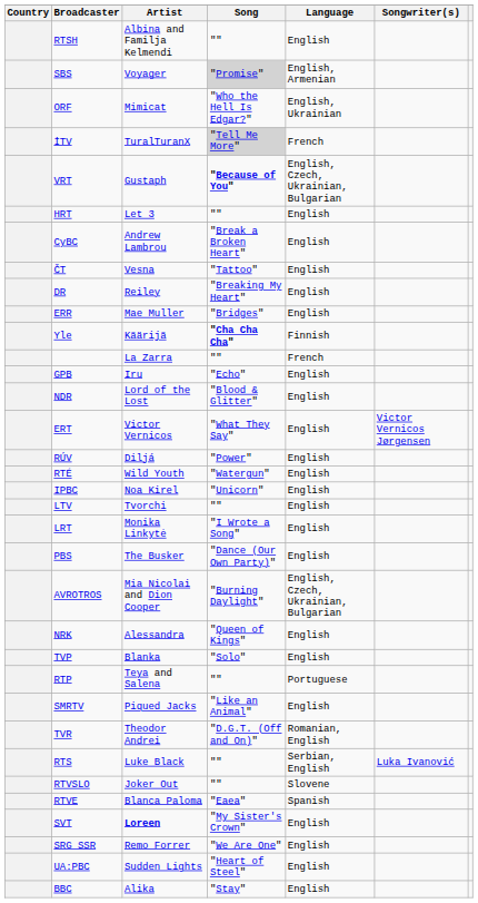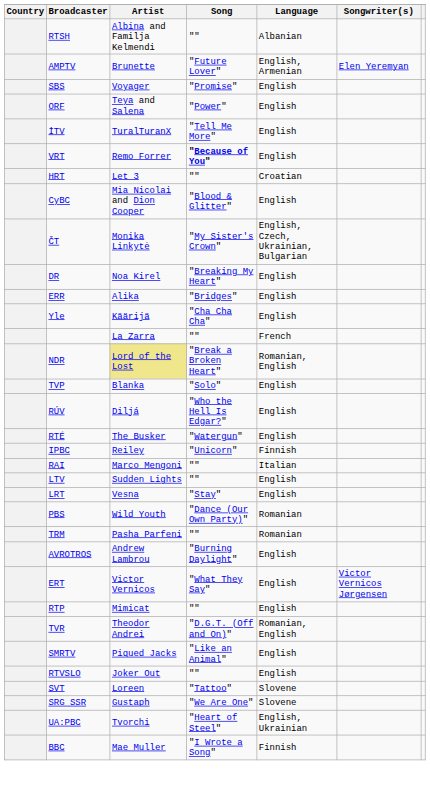 <table class="wikitable plainrowheaders sticky-header">
 <tr>
 </tr>
 <tr>
 <th scope="col">Country</th>
 <th scope="col">Broadcaster</th>
 <th scope="col">Artist</th>
 <th scope="col">Song</th>
 <th scope="col">Language</th>
 <th scope="col">Songwriter(s)</th>
 <th scope="col"></th>
 </tr>
 <tr>
 <th scope="row"></th>
 <td><a href='#'>RTSH</a></td>
 <td><a href='#'>Albina</a> and Familja Kelmendi</td>
 <td>""</td>
+<td>Albanian</td>
+<td></td>
+<td style="text-align:center"></td>
+</tr>
+<tr>
+<th scope="row"></th>
+<td><a href='#'>AMPTV</a></td>
+<td><a href='#'>Brunette</a></td>
+<td>"<a href='#'>Future Lover</a>"</td>
+<td>English, Armenian</td>
+<td><a href='#'>Elen Yeremyan</a></td>
+<td style="text-align:center"></td>
+</tr>
+<tr>
+<th scope="row"></th>
+<td><a href='#'>SBS</a></td>
+<td><a href='#'>Voyager</a></td>
+<td>"<a href='#'>Promise</a>"</td>
 <td>English</td>
 <td></td>
 <td style="text-align:center"></td>
 </tr>
 <tr>
 <th scope="row"></th>
-<td><a href='#'>SBS</a></td>
-<td><a href='#'>Voyager</a></td>
-<td style="background: lightgrey;">"<a href='#'>Promise</a>"</td>
-<td>English, Armenian</td>
-<td></td>
-<td style="text-align:center"></td>
-</tr>
-<tr>
-<th scope="row"></th>
 <td><a href='#'>ORF</a></td>
-<td><a href='#'>Mimicat</a></td>
-<td>"<a href='#'>Who the Hell Is Edgar?</a>"</td>
-<td>English, Ukrainian</td>
+<td><a href='#'>Teya</a> and <a href='#'>Salena</a></td>
+<td>"<a href='#'>Power</a>"</td>
+<td>English</td>
 <td></td>
 <td style="text-align:center"></td>
 </tr>
 <tr>
 <th scope="row"></th>
 <td><a href='#'>İTV</a></td>
 <td><a href='#'>TuralTuranX</a></td>
-<td style="background: lightgrey;">"<a href='#'>Tell Me More</a>"</td>
-<td>French</td>
+<td>"<a href='#'>Tell Me More</a>"</td>
+<td>English</td>
 <td></td>
 <td style="text-align:center"></td>
 </tr>
 <tr>
 <th scope="row"></th>
 <td><a href='#'>VRT</a></td>
-<td><a href='#'>Gustaph</a></td>
+<td><a href='#'>Remo Forrer</a></td>
 <td><strong>"<a href='#'>Because of You</a>"</strong></td>
-<td>English, Czech, Ukrainian, Bulgarian</td>
+<td>English</td>
 <td></td>
 <td style="text-align:center"></td>
 </tr>
 <tr>
 <th scope="row"></th>
 <td><a href='#'>HRT</a></td>
 <td><a href='#'>Let 3</a></td>
 <td>""</td>
-<td>English</td>
+<td>Croatian</td>
 <td></td>
 <td style="text-align:center"></td>
 </tr>
 <tr>
 <th scope="row"></th>
 <td><a href='#'>CyBC</a></td>
-<td><a href='#'>Andrew Lambrou</a></td>
-<td>"<a href='#'>Break a Broken Heart</a>"</td>
+<td><a href='#'>Mia Nicolai</a> and <a href='#'>Dion Cooper</a></td>
+<td>"<a href='#'>Blood & Glitter</a>"</td>
 <td>English</td>
 <td></td>
 <td style="text-align:center"></td>
 </tr>
 <tr>
 <th scope="row"></th>
 <td><a href='#'>ČT</a></td>
-<td><a href='#'>Vesna</a></td>
-<td>"<a href='#'>Tattoo</a>"</td>
-<td>English</td>
+<td><a href='#'>Monika Linkytė</a></td>
+<td>"<a href='#'>My Sister's Crown</a>"</td>
+<td>English, Czech, Ukrainian, Bulgarian</td>
 <td></td>
 <td style="text-align:center"></td>
 </tr>
 <tr>
 <th scope="row"></th>
 <td><a href='#'>DR</a></td>
-<td><a href='#'>Reiley</a></td>
+<td><a href='#'>Noa Kirel</a></td>
 <td>"<a href='#'>Breaking My Heart</a>"</td>
 <td>English</td>
 <td></td>
 <td style="text-align:center"></td>
 </tr>
 <tr>
 <th scope="row"></th>
 <td><a href='#'>ERR</a></td>
-<td><a href='#'>Mae Muller</a></td>
+<td><a href='#'>Alika</a></td>
 <td>"<a href='#'>Bridges</a>"</td>
 <td>English</td>
 <td></td>
 <td style="text-align:center"></td>
 </tr>
 <tr>
 <th scope="row"></th>
 <td><a href='#'>Yle</a></td>
 <td><a href='#'>Käärijä</a></td>
-<td><strong>"<a href='#'>Cha Cha Cha</a>"</strong></td>
-<td>Finnish</td>
+<td>"<a href='#'>Cha Cha Cha</a>"</td>
+<td>English</td>
 <td></td>
 <td style="text-align:center"></td>
 </tr>
 <tr>
 <th scope="row"></th>
 <td></td>
 <td><a href='#'>La Zarra</a></td>
 <td>""</td>
 <td>French</td>
 <td></td>
 <td style="text-align:center"></td>
 </tr>
 <tr>
 <th scope="row"></th>
-<td><a href='#'>GPB</a></td>
-<td><a href='#'>Iru</a></td>
-<td>"<a href='#'>Echo</a>"</td>
+<td><a href='#'>NDR</a></td>
+<td style="background: khaki;"><a href='#'>Lord of the Lost</a></td>
+<td>"<a href='#'>Break a Broken Heart</a>"</td>
+<td>Romanian, English</td>
+<td></td>
+<td style="text-align:center"></td>
+</tr>
+<tr>
+<th scope="row"></th>
+<td><a href='#'>TVP</a></td>
+<td><a href='#'>Blanka</a></td>
+<td>"<a href='#'>Solo</a>"</td>
 <td>English</td>
 <td></td>
 <td style="text-align:center"></td>
 </tr>
 <tr>
 <th scope="row"></th>
-<td><a href='#'>NDR</a></td>
-<td><a href='#'>Lord of the Lost</a></td>
-<td>"<a href='#'>Blood & Glitter</a>"</td>
+<td><a href='#'>RÚV</a></td>
+<td><a href='#'>Diljá</a></td>
+<td>"<a href='#'>Who the Hell Is Edgar?</a>"</td>
+<td>English</td>
+<td></td>
+<td style="text-align:center"></td>
+</tr>
+<tr>
+<th scope="row"></th>
+<td><a href='#'>RTÉ</a></td>
+<td><a href='#'>The Busker</a></td>
+<td>"<a href='#'>Watergun</a>"</td>
+<td>English</td>
+<td></td>
+<td style="text-align:center"></td>
+</tr>
+<tr>
+<th scope="row"></th>
+<td><a href='#'>IPBC</a></td>
+<td><a href='#'>Reiley</a></td>
+<td>"<a href='#'>Unicorn</a>"</td>
+<td>Finnish</td>
+<td></td>
+<td style="text-align:center"></td>
+</tr>
+<tr>
+<th scope="row"></th>
+<td><a href='#'>RAI</a></td>
+<td><a href='#'>Marco Mengoni</a></td>
+<td>""</td>
+<td>Italian</td>
+<td></td>
+<td style="text-align:center"></td>
+</tr>
+<tr>
+<th scope="row"></th>
+<td><a href='#'>LTV</a></td>
+<td><a href='#'>Sudden Lights</a></td>
+<td>""</td>
+<td>English</td>
+<td></td>
+<td style="text-align:center"></td>
+</tr>
+<tr>
+<th scope="row"></th>
+<td><a href='#'>LRT</a></td>
+<td><a href='#'>Vesna</a></td>
+<td>"<a href='#'>Stay</a>"</td>
+<td>English</td>
+<td></td>
+<td style="text-align:center"></td>
+</tr>
+<tr>
+<th scope="row"></th>
+<td><a href='#'>PBS</a></td>
+<td><a href='#'>Wild Youth</a></td>
+<td>"<a href='#'>Dance (Our Own Party)</a>"</td>
+<td>Romanian</td>
+<td></td>
+<td style="text-align:center"></td>
+</tr>
+<tr>
+<th scope="row"></th>
+<td><a href='#'>TRM</a></td>
+<td><a href='#'>Pasha Parfeni</a></td>
+<td>""</td>
+<td>Romanian</td>
+<td></td>
+<td style="text-align:center"></td>
+</tr>
+<tr>
+<th scope="row"></th>
+<td><a href='#'>AVROTROS</a></td>
+<td><a href='#'>Andrew Lambrou</a></td>
+<td>"<a href='#'>Burning Daylight</a>"</td>
 <td>English</td>
 <td></td>
 <td style="text-align:center"></td>
 </tr>
 <tr>
 <th scope="row"></th>
 <td><a href='#'>ERT</a></td>
 <td><a href='#'>Victor Vernicos</a></td>
 <td>"<a href='#'>What They Say</a>"</td>
 <td>English</td>
 <td><a href='#'>Victor Vernicos Jørgensen</a></td>
 <td style="text-align:center"></td>
 </tr>
 <tr>
 <th scope="row"></th>
-<td><a href='#'>RÚV</a></td>
-<td><a href='#'>Diljá</a></td>
-<td>"<a href='#'>Power</a>"</td>
-<td>English</td>
-<td></td>
-<td style="text-align:center"></td>
-</tr>
-<tr>
-<th scope="row"></th>
-<td><a href='#'>RTÉ</a></td>
-<td><a href='#'>Wild Youth</a></td>
-<td>"<a href='#'>Watergun</a>"</td>
-<td>English</td>
-<td></td>
-<td style="text-align:center"></td>
-</tr>
-<tr>
-<th scope="row"></th>
-<td><a href='#'>IPBC</a></td>
-<td><a href='#'>Noa Kirel</a></td>
-<td>"<a href='#'>Unicorn</a>"</td>
-<td>English</td>
-<td></td>
-<td style="text-align:center"></td>
-</tr>
-<tr>
-<th scope="row"></th>
-<td><a href='#'>LTV</a></td>
-<td><a href='#'>Tvorchi</a></td>
+<td><a href='#'>RTP</a></td>
+<td><a href='#'>Mimicat</a></td>
 <td>""</td>
-<td>English</td>
-<td></td>
-<td style="text-align:center"></td>
-</tr>
-<tr>
-<th scope="row"></th>
-<td><a href='#'>LRT</a></td>
-<td><a href='#'>Monika Linkytė</a></td>
-<td>"<a href='#'>I Wrote a Song</a>"</td>
-<td>English</td>
-<td></td>
-<td style="text-align:center"></td>
-</tr>
-<tr>
-<th scope="row"></th>
-<td><a href='#'>PBS</a></td>
-<td><a href='#'>The Busker</a></td>
-<td>"<a href='#'>Dance (Our Own Party)</a>"</td>
-<td>English</td>
-<td></td>
-<td style="text-align:center"></td>
-</tr>
-<tr>
-<th scope="row"></th>
-<td><a href='#'>AVROTROS</a></td>
-<td><a href='#'>Mia Nicolai</a> and <a href='#'>Dion Cooper</a></td>
-<td>"<a href='#'>Burning Daylight</a>"</td>
-<td>English, Czech, Ukrainian, Bulgarian</td>
-<td></td>
-<td style="text-align:center"></td>
-</tr>
-<tr>
-<th scope="row"></th>
-<td><a href='#'>NRK</a></td>
-<td><a href='#'>Alessandra</a></td>
-<td>"<a href='#'>Queen of Kings</a>"</td>
-<td>English</td>
-<td></td>
-<td style="text-align:center"></td>
-</tr>
-<tr>
-<th scope="row"></th>
-<td><a href='#'>TVP</a></td>
-<td><a href='#'>Blanka</a></td>
-<td>"<a href='#'>Solo</a>"</td>
-<td>English</td>
-<td></td>
-<td style="text-align:center"></td>
-</tr>
-<tr>
-<th scope="row"></th>
-<td><a href='#'>RTP</a></td>
-<td><a href='#'>Teya</a> and <a href='#'>Salena</a></td>
-<td>""</td>
-<td>Portuguese</td>
-<td></td>
-<td style="text-align:center"></td>
-</tr>
-<tr>
-<th scope="row"></th>
-<td><a href='#'>SMRTV</a></td>
-<td><a href='#'>Piqued Jacks</a></td>
-<td>"<a href='#'>Like an Animal</a>"</td>
 <td>English</td>
 <td></td>
 <td style="text-align:center"></td>
 </tr>
 <tr>
 <th scope="row"></th>
 <td><a href='#'>TVR</a></td>
 <td><a href='#'>Theodor Andrei</a></td>
 <td>"<a href='#'>D.G.T. (Off and On)</a>"</td>
 <td>Romanian, English</td>
 <td></td>
 <td style="text-align:center"></td>
 </tr>
 <tr>
 <th scope="row"></th>
-<td><a href='#'>RTS</a></td>
-<td><a href='#'>Luke Black</a></td>
-<td>"" </td>
-<td>Serbian, English</td>
-<td><a href='#'>Luka Ivanović</a></td>
+<td><a href='#'>SMRTV</a></td>
+<td><a href='#'>Piqued Jacks</a></td>
+<td>"<a href='#'>Like an Animal</a>"</td>
+<td>English</td>
+<td></td>
 <td style="text-align:center"></td>
 </tr>
 <tr>
 <th scope="row"></th>
 <td><a href='#'>RTVSLO</a></td>
 <td><a href='#'>Joker Out</a></td>
 <td>""</td>
+<td>English</td>
+<td></td>
+<td style="text-align:center"></td>
+</tr>
+<tr>
+<th scope="row"></th>
+<td><a href='#'>SVT</a></td>
+<td><a href='#'>Loreen</a></td>
+<td>"<a href='#'>Tattoo</a>"</td>
 <td>Slovene</td>
 <td></td>
 <td style="text-align:center"></td>
 </tr>
 <tr>
 <th scope="row"></th>
-<td><a href='#'>RTVE</a></td>
-<td><a href='#'>Blanca Paloma</a></td>
-<td>"<a href='#'>Eaea</a>"</td>
-<td>Spanish</td>
-<td></td>
-<td style="text-align:center"></td>
-</tr>
-<tr>
-<th scope="row"></th>
-<td><a href='#'>SVT</a></td>
-<td><strong><a href='#'>Loreen</a></strong></td>
-<td>"<a href='#'>My Sister's Crown</a>"</td>
-<td>English</td>
-<td></td>
-<td style="text-align:center"></td>
-</tr>
-<tr>
-<th scope="row"></th>
 <td><a href='#'>SRG SSR</a></td>
-<td><a href='#'>Remo Forrer</a></td>
+<td><a href='#'>Gustaph</a></td>
 <td>"<a href='#'>We Are One</a>"</td>
-<td>English</td>
+<td>Slovene</td>
 <td></td>
 <td style="text-align:center"></td>
 </tr>
 <tr>
 <th scope="row"></th>
 <td><a href='#'>UA:PBC</a></td>
-<td><a href='#'>Sudden Lights</a></td>
+<td><a href='#'>Tvorchi</a></td>
 <td>"<a href='#'>Heart of Steel</a>"</td>
-<td>English</td>
+<td>English, Ukrainian</td>
 <td></td>
 <td style="text-align:center"></td>
 </tr>
 <tr>
 <th scope="row"></th>
 <td><a href='#'>BBC</a></td>
-<td><a href='#'>Alika</a></td>
-<td>"<a href='#'>Stay</a>"</td>
-<td>English</td>
+<td><a href='#'>Mae Muller</a></td>
+<td>"<a href='#'>I Wrote a Song</a>"</td>
+<td>Finnish</td>
 <td></td>
 <td style="text-align:center"></td>
 </tr>
 </table>
